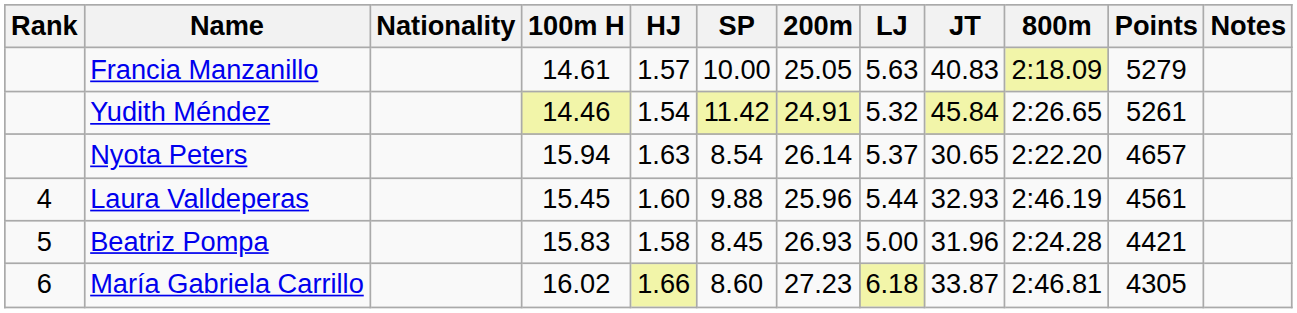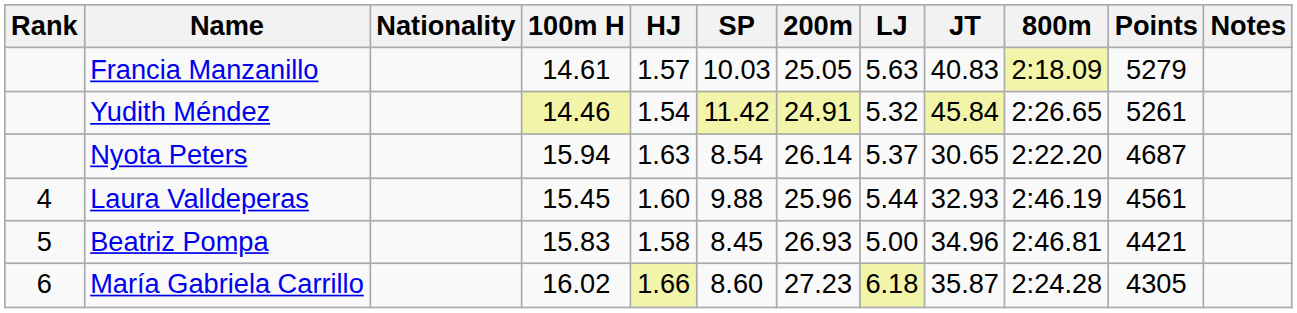 <table class="wikitable sortable" style="text-align:center">
 <tr>
 <th>Rank</th>
 <th>Name</th>
 <th>Nationality</th>
 <th>100m H</th>
 <th>HJ</th>
 <th>SP</th>
 <th>200m</th>
 <th>LJ</th>
 <th>JT</th>
 <th>800m</th>
 <th>Points</th>
 <th>Notes</th>
 </tr>
 <tr>
 <td></td>
 <td align=left><a href='#'>Francia Manzanillo</a></td>
 <td align=left></td>
 <td>14.61</td>
 <td>1.57</td>
-<td>10.00</td>
+<td>10.03</td>
 <td>25.05</td>
 <td>5.63</td>
 <td>40.83</td>
 <td bgcolor=#F2F5A9>2:18.09</td>
 <td>5279</td>
 <td></td>
 </tr>
 <tr>
 <td></td>
 <td align=left><a href='#'>Yudith Méndez</a></td>
 <td align=left></td>
 <td bgcolor=#F2F5A9>14.46</td>
 <td>1.54</td>
 <td bgcolor=#F2F5A9>11.42</td>
 <td bgcolor=#F2F5A9>24.91</td>
 <td>5.32</td>
 <td bgcolor=#F2F5A9>45.84</td>
 <td>2:26.65</td>
 <td>5261</td>
 <td></td>
 </tr>
 <tr>
 <td></td>
 <td align=left><a href='#'>Nyota Peters</a></td>
 <td align=left></td>
 <td>15.94</td>
 <td>1.63</td>
 <td>8.54</td>
 <td>26.14</td>
 <td>5.37</td>
 <td>30.65</td>
 <td>2:22.20</td>
-<td>4657</td>
+<td>4687</td>
 <td></td>
 </tr>
 <tr>
 <td>4</td>
 <td align=left><a href='#'>Laura Valldeperas</a></td>
 <td align=left></td>
 <td>15.45</td>
 <td>1.60</td>
 <td>9.88</td>
 <td>25.96</td>
 <td>5.44</td>
 <td>32.93</td>
 <td>2:46.19</td>
 <td>4561</td>
 <td></td>
 </tr>
 <tr>
 <td>5</td>
 <td align=left><a href='#'>Beatriz Pompa</a></td>
 <td align=left></td>
 <td>15.83</td>
 <td>1.58</td>
 <td>8.45</td>
 <td>26.93</td>
 <td>5.00</td>
-<td>31.96</td>
-<td>2:24.28</td>
+<td>34.96</td>
+<td>2:46.81</td>
 <td>4421</td>
 <td></td>
 </tr>
 <tr>
 <td>6</td>
 <td align=left><a href='#'>María Gabriela Carrillo</a></td>
 <td align=left></td>
 <td>16.02</td>
 <td bgcolor=#F2F5A9>1.66</td>
 <td>8.60</td>
 <td>27.23</td>
 <td bgcolor=#F2F5A9>6.18</td>
-<td>33.87</td>
-<td>2:46.81</td>
+<td>35.87</td>
+<td>2:24.28</td>
 <td>4305</td>
 <td></td>
 </tr>
 </table>
